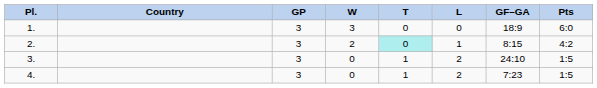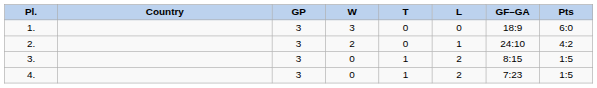 <table class="wikitable" width="60%">
 <tr style="font-weight:bold; background-color:#BCD2EE;" align="center" |>
 <td width="5%">Pl.</td>
 <td width="20%">Country</td>
 <td width="5%">GP</td>
 <td width="5%">W</td>
 <td width="5%">T</td>
 <td width="5%">L</td>
 <td width="5%">GF–GA</td>
 <td width="5%">Pts</td>
 </tr>
 <tr align="center">
 <td>1.</td>
 <td style="text-align:left;"></td>
 <td>3</td>
 <td>3</td>
 <td>0</td>
 <td>0</td>
 <td>18:9</td>
 <td>6:0</td>
 </tr>
 <tr align="center">
 <td>2.</td>
 <td style="text-align:left;"></td>
 <td>3</td>
 <td>2</td>
-<td style="background: paleturquoise;">0</td>
+<td>0</td>
 <td>1</td>
-<td>8:15</td>
+<td>24:10</td>
 <td>4:2</td>
 </tr>
 <tr align="center">
 <td>3.</td>
 <td style="text-align:left;"></td>
 <td>3</td>
 <td>0</td>
 <td>1</td>
 <td>2</td>
-<td>24:10</td>
+<td>8:15</td>
 <td>1:5</td>
 </tr>
 <tr align="center">
 <td>4.</td>
 <td style="text-align:left;"></td>
 <td>3</td>
 <td>0</td>
 <td>1</td>
 <td>2</td>
 <td>7:23</td>
 <td>1:5</td>
 </tr>
 </table>
